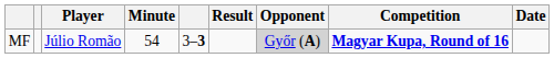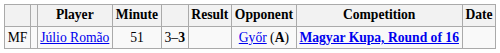 <table class="wikitable sortable zebra" style="text-align:center; font-size:85%;">
 <tr>
 <th></th>
 <th></th>
 <th>Player</th>
 <th>Minute</th>
 <th></th>
 <th>Result</th>
 <th>Opponent</th>
 <th>Competition</th>
 <th>Date</th>
 </tr>
 <tr>
 <td>MF</td>
 <td></td>
 <td><a href='#'>Júlio Romão</a></td>
-<td>54</td>
+<td>51</td>
 <td>3–<strong>3</strong></td>
 <td></td>
-<td style="background: lightgrey;"><a href='#'>Győr</a> (<strong>A</strong>)</td>
+<td><a href='#'>Győr</a> (<strong>A</strong>)</td>
 <td><strong><a href='#'>Magyar Kupa, Round of 16</a></strong></td>
 <td></td>
 </tr>
 <tr>
 </tr>
 </table>
